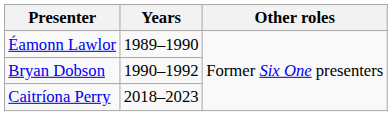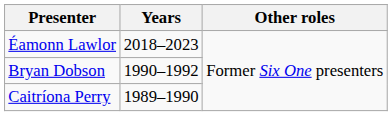 <table class="wikitable">
 <tr>
 <th>Presenter</th>
 <th>Years</th>
 <th>Other roles</th>
 </tr>
 <tr>
 <td><a href='#'>Éamonn Lawlor</a></td>
-<td>1989–1990</td>
+<td>2018–2023</td>
 <td rowspan=3>Former <em><a href='#'>Six One</a></em> presenters</td>
 </tr>
 <tr>
 <td><a href='#'>Bryan Dobson</a></td>
 <td>1990–1992</td>
 </tr>
 <tr>
 <td><a href='#'>Caitríona Perry</a></td>
-<td>2018–2023</td>
+<td>1989–1990</td>
 </tr>
 </table>
